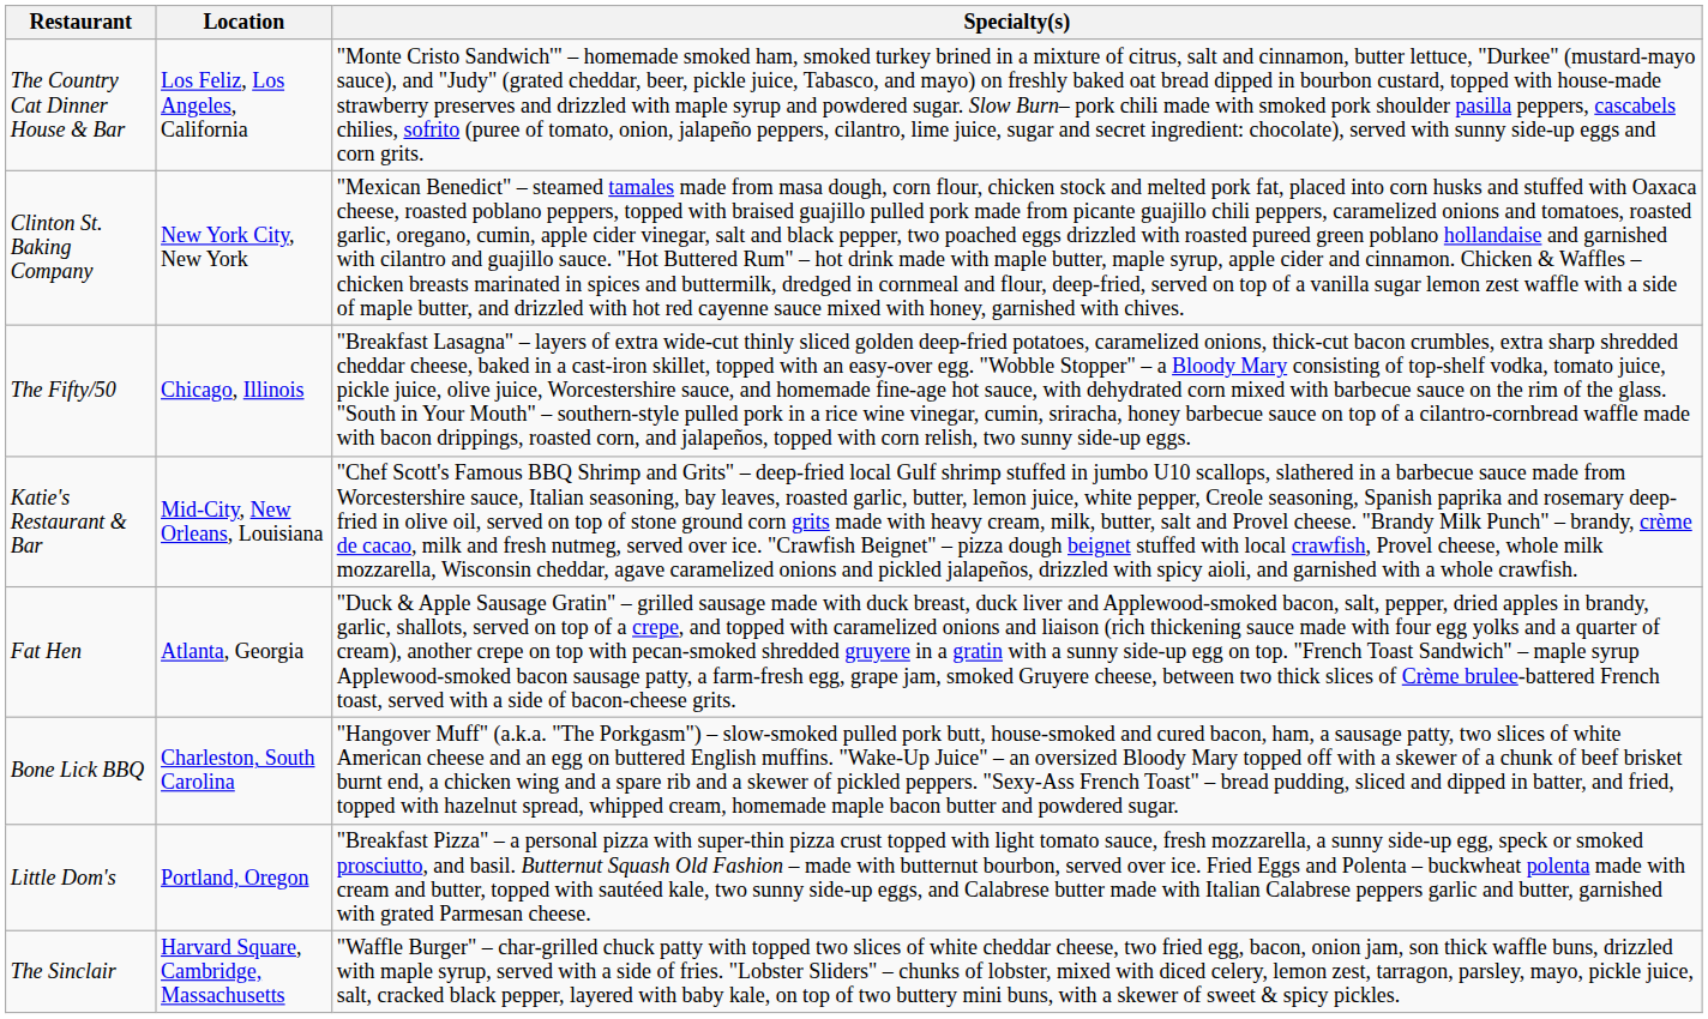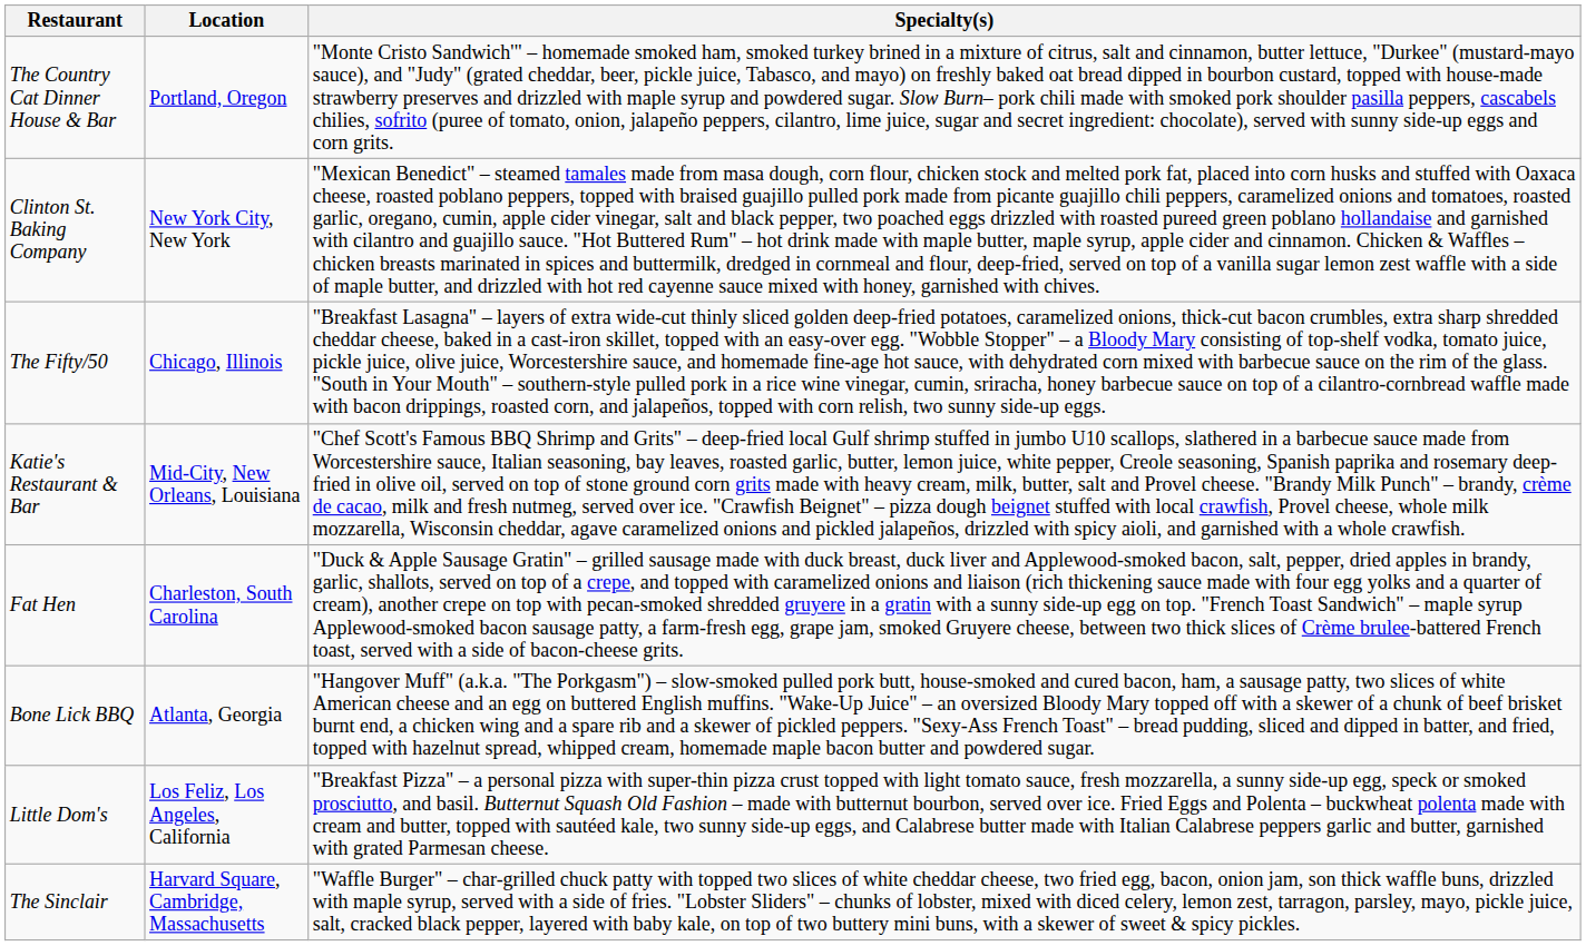 <table class="wikitable" style="width:100%;">
 <tr>
 <th>Restaurant</th>
 <th>Location</th>
 <th>Specialty(s)</th>
 </tr>
 <tr>
 <td><em>The Country Cat Dinner House & Bar</em></td>
-<td><a href='#'>Los Feliz</a>, <a href='#'>Los Angeles</a>, California</td>
+<td><a href='#'>Portland, Oregon</a></td>
 <td>"Monte Cristo Sandwich'" – homemade smoked ham, smoked turkey brined in a mixture of citrus, salt and cinnamon, butter lettuce, "Durkee" (mustard-mayo sauce), and "Judy" (grated cheddar, beer, pickle juice, Tabasco, and mayo) on freshly baked oat bread dipped in bourbon custard, topped with house-made strawberry preserves and drizzled with maple syrup and powdered sugar. <em>Slow Burn</em>– pork chili made with smoked pork shoulder <a href='#'>pasilla</a> peppers, <a href='#'>cascabels</a> chilies, <a href='#'>sofrito</a> (puree of tomato, onion, jalapeño peppers, cilantro, lime juice, sugar and secret ingredient: chocolate), served with sunny side-up eggs and corn grits.</td>
 </tr>
 <tr>
 <td><em>Clinton St. Baking Company</em></td>
 <td><a href='#'>New York City</a>, New York</td>
 <td>"Mexican Benedict" – steamed <a href='#'>tamales</a> made from masa dough, corn flour, chicken stock and melted pork fat, placed into corn husks and stuffed with Oaxaca cheese, roasted poblano peppers, topped with braised guajillo pulled pork made from picante guajillo chili peppers, caramelized onions and tomatoes, roasted garlic, oregano, cumin, apple cider vinegar, salt and black pepper, two poached eggs drizzled with roasted pureed green poblano <a href='#'>hollandaise</a> and garnished with cilantro and guajillo sauce. "Hot Buttered Rum" – hot drink made with maple butter, maple syrup, apple cider and cinnamon. Chicken & Waffles – chicken breasts marinated in spices and buttermilk, dredged in cornmeal and flour, deep-fried, served on top of a vanilla sugar lemon zest waffle with a side of maple butter, and drizzled with hot red cayenne sauce mixed with honey, garnished with chives.</td>
 </tr>
 <tr>
 <td><em>The Fifty/50</em></td>
 <td><a href='#'>Chicago</a>, <a href='#'>Illinois</a></td>
 <td>"Breakfast Lasagna" – layers of extra wide-cut thinly sliced golden deep-fried potatoes, caramelized onions, thick-cut bacon crumbles, extra sharp shredded cheddar cheese, baked in a cast-iron skillet, topped with an easy-over egg. "Wobble Stopper" – a <a href='#'>Bloody Mary</a> consisting of top-shelf vodka, tomato juice, pickle juice, olive juice, Worcestershire sauce, and homemade fine-age hot sauce, with dehydrated corn mixed with barbecue sauce on the rim of the glass. "South in Your Mouth" – southern-style pulled pork in a rice wine vinegar, cumin, sriracha, honey barbecue sauce on top of a cilantro-cornbread waffle made with bacon drippings, roasted corn, and jalapeños, topped with corn relish, two sunny side-up eggs.</td>
 </tr>
 <tr>
 <td><em>Katie's Restaurant & Bar</em></td>
 <td><a href='#'>Mid-City</a>, <a href='#'>New Orleans</a>, Louisiana</td>
 <td>"Chef Scott's Famous BBQ Shrimp and Grits" – deep-fried local Gulf shrimp stuffed in jumbo U10 scallops, slathered in a barbecue sauce made from Worcestershire sauce, Italian seasoning, bay leaves, roasted garlic, butter, lemon juice, white pepper, Creole seasoning, Spanish paprika and rosemary deep-fried in olive oil, served on top of stone ground corn <a href='#'>grits</a> made with heavy cream, milk, butter, salt and Provel cheese. "Brandy Milk Punch" – brandy, <a href='#'>crème de cacao</a>, milk and fresh nutmeg, served over ice. "Crawfish Beignet" – pizza dough <a href='#'>beignet</a> stuffed with local <a href='#'>crawfish</a>, Provel cheese, whole milk mozzarella, Wisconsin cheddar, agave caramelized onions and pickled jalapeños, drizzled with spicy aioli, and garnished with a whole crawfish.</td>
 </tr>
 <tr>
 <td><em>Fat Hen</em></td>
-<td><a href='#'>Atlanta</a>, Georgia</td>
+<td><a href='#'>Charleston, South Carolina</a></td>
 <td>"Duck & Apple Sausage Gratin" – grilled sausage made with duck breast, duck liver and Applewood-smoked bacon, salt, pepper, dried apples in brandy, garlic, shallots, served on top of a <a href='#'>crepe</a>, and topped with caramelized onions and liaison (rich thickening sauce made with four egg yolks and a quarter of cream), another crepe on top with pecan-smoked shredded <a href='#'>gruyere</a> in a <a href='#'>gratin</a> with a sunny side-up egg on top. "French Toast Sandwich" – maple syrup Applewood-smoked bacon sausage patty, a farm-fresh egg, grape jam, smoked Gruyere cheese, between two thick slices of <a href='#'>Crème brulee</a>-battered French toast, served with a side of bacon-cheese grits.</td>
 </tr>
 <tr>
 <td><em>Bone Lick BBQ</em></td>
-<td><a href='#'>Charleston, South Carolina</a></td>
+<td><a href='#'>Atlanta</a>, Georgia</td>
 <td>"Hangover Muff" (a.k.a. "The Porkgasm") – slow-smoked pulled pork butt, house-smoked and cured bacon, ham, a sausage patty, two slices of white American cheese and an egg on buttered English muffins. "Wake-Up Juice" – an oversized Bloody Mary topped off with a skewer of a chunk of beef brisket burnt end, a chicken wing and a spare rib and a skewer of pickled peppers. "Sexy-Ass French Toast" – bread pudding, sliced and dipped in batter, and fried, topped with hazelnut spread, whipped cream, homemade maple bacon butter and powdered sugar.</td>
 </tr>
 <tr>
 <td><em>Little Dom's</em></td>
-<td><a href='#'>Portland, Oregon</a></td>
+<td><a href='#'>Los Feliz</a>, <a href='#'>Los Angeles</a>, California</td>
 <td>"Breakfast Pizza" – a personal pizza with super-thin pizza crust topped with light tomato sauce, fresh mozzarella, a sunny side-up egg, speck or smoked <a href='#'>prosciutto</a>, and basil. <em>Butternut Squash Old Fashion</em> – made with butternut bourbon, served over ice. Fried Eggs and Polenta – buckwheat <a href='#'>polenta</a> made with cream and butter, topped with sautéed kale, two sunny side-up eggs, and Calabrese butter made with Italian Calabrese peppers garlic and butter, garnished with grated Parmesan cheese.</td>
 </tr>
 <tr>
 <td><em>The Sinclair</em></td>
 <td><a href='#'>Harvard Square</a>, <a href='#'>Cambridge, Massachusetts</a></td>
 <td>"Waffle Burger" – char-grilled chuck patty with topped two slices of white cheddar cheese, two fried egg, bacon, onion jam, son thick waffle buns, drizzled with maple syrup, served with a side of fries.  "Lobster Sliders" – chunks of lobster, mixed with diced celery, lemon zest, tarragon, parsley, mayo, pickle juice, salt, cracked black pepper, layered with baby kale, on top of two buttery mini buns, with a skewer of sweet & spicy pickles.</td>
 </tr>
 </table>
